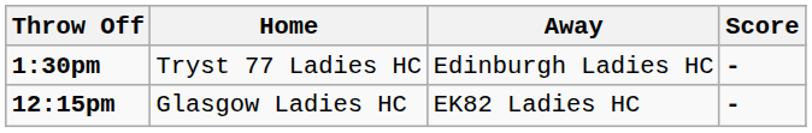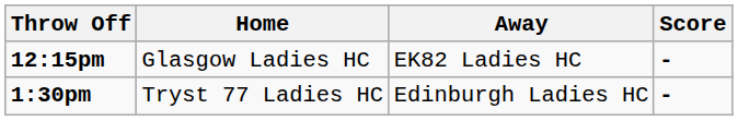 <table class="wikitable">
 <tr>
 <th><strong>Throw Off</strong></th>
 <th><strong>Home</strong></th>
 <th><strong>Away</strong></th>
 <th><strong>Score</strong></th>
 </tr>
 <tr>
+<td><strong>12:15pm</strong></td>
+<td>Glasgow Ladies HC</td>
+<td>EK82 Ladies HC</td>
+<td><strong>-</strong></td>
+</tr>
+<tr>
 <td><strong>1:30pm</strong></td>
 <td>Tryst 77 Ladies HC</td>
 <td>Edinburgh Ladies HC</td>
 <td><strong>-</strong></td>
 </tr>
-<tr>
-<td><strong>12:15pm</strong></td>
-<td>Glasgow Ladies HC</td>
-<td>EK82 Ladies HC</td>
-<td><strong>-</strong></td>
-</tr>
 </table>
